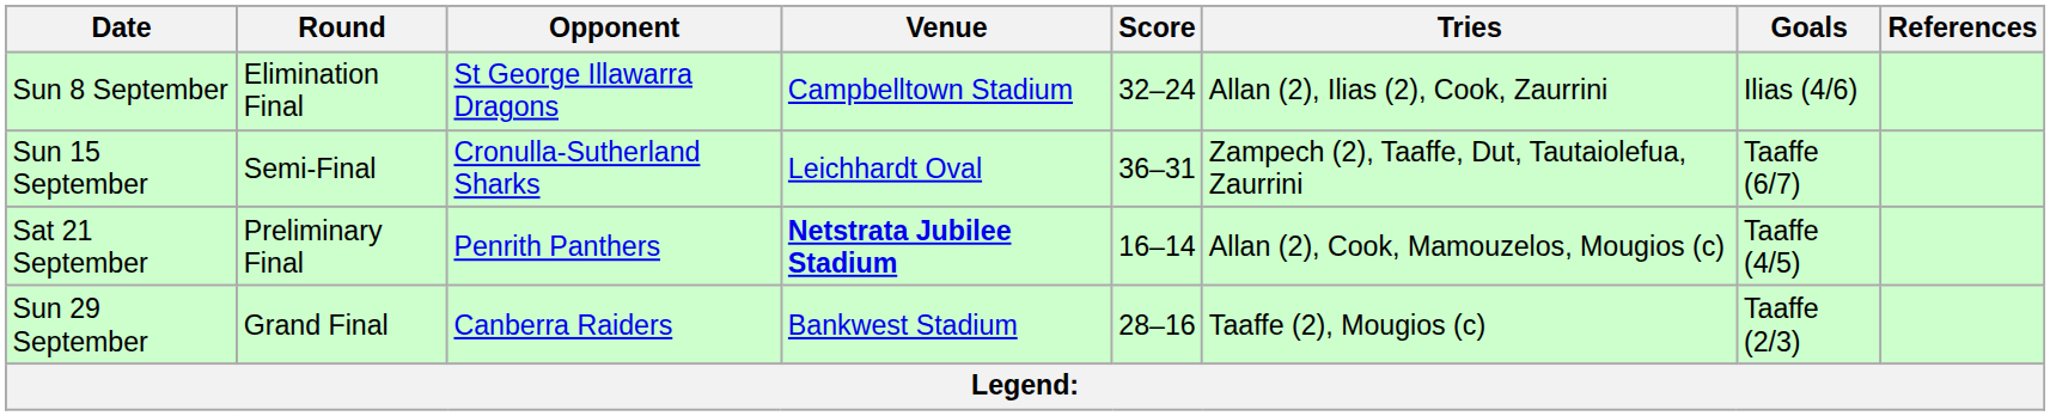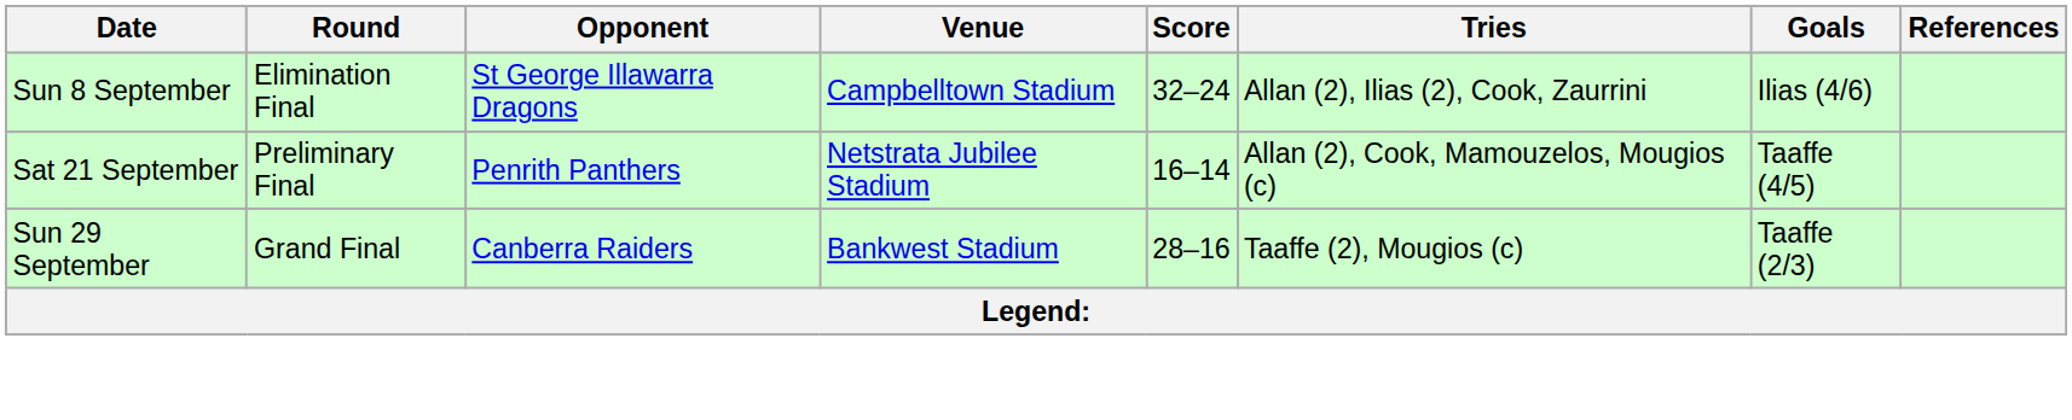 <table class="wikitable" width="100%" style="font-size:75%;">
 <tr>
 <th>Date</th>
 <th>Round</th>
 <th>Opponent</th>
 <th>Venue</th>
 <th>Score</th>
 <th>Tries</th>
 <th>Goals</th>
 <th>References</th>
 </tr>
 <tr bgcolor="#CCFFCC">
 <td>Sun 8 September</td>
 <td>Elimination Final</td>
 <td> <a href='#'>St George Illawarra Dragons</a></td>
 <td><a href='#'>Campbelltown Stadium</a></td>
 <td>32–24</td>
 <td>Allan (2), Ilias (2), Cook, Zaurrini</td>
 <td>Ilias (4/6)</td>
 <td></td>
 </tr>
 <tr bgcolor="#CCFFCC">
-<td>Sun 15 September</td>
-<td>Semi-Final</td>
-<td> <a href='#'>Cronulla-Sutherland Sharks</a></td>
-<td><a href='#'>Leichhardt Oval</a></td>
-<td>36–31</td>
-<td>Zampech (2), Taaffe, Dut, Tautaiolefua, Zaurrini</td>
-<td>Taaffe (6/7)</td>
-<td></td>
-</tr>
-<tr bgcolor="#CCFFCC">
 <td>Sat 21 September</td>
 <td>Preliminary Final</td>
 <td> <a href='#'>Penrith Panthers</a></td>
-<td><strong><a href='#'>Netstrata Jubilee Stadium</a></strong></td>
+<td><a href='#'>Netstrata Jubilee Stadium</a></td>
 <td>16–14</td>
 <td>Allan (2), Cook, Mamouzelos, Mougios (c)</td>
 <td>Taaffe (4/5)</td>
 <td></td>
 </tr>
 <tr bgcolor="#CCFFCC">
 <td>Sun 29 September</td>
 <td>Grand Final</td>
 <td> <a href='#'>Canberra Raiders</a></td>
 <td><a href='#'>Bankwest Stadium</a></td>
 <td>28–16</td>
 <td>Taaffe (2), Mougios (c)</td>
 <td>Taaffe (2/3)</td>
 <td></td>
 </tr>
 <tr>
 <th colspan="8"><strong>Legend</strong>:  </th>
 </tr>
 </table>
